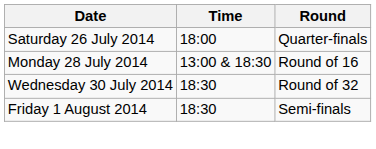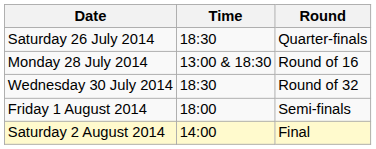 <table class="wikitable">
 <tr>
 <th>Date</th>
 <th>Time</th>
 <th>Round</th>
 </tr>
 <tr>
 <td>Saturday 26 July 2014</td>
-<td>18:00</td>
+<td>18:30</td>
 <td>Quarter-finals</td>
 </tr>
 <tr>
 <td>Monday 28 July 2014</td>
 <td>13:00 & 18:30</td>
 <td>Round of 16</td>
 </tr>
 <tr>
 <td>Wednesday 30 July 2014</td>
 <td>18:30</td>
 <td>Round of 32</td>
 </tr>
 <tr>
 <td>Friday 1 August 2014</td>
-<td>18:30</td>
+<td>18:00</td>
 <td>Semi-finals</td>
 </tr>
+<tr>
+<td style=background:lemonchiffon>Saturday 2 August 2014</td>
+<td style=background:lemonchiffon>14:00</td>
+<td style=background:lemonchiffon>Final</td>
+</tr>
 </table>
